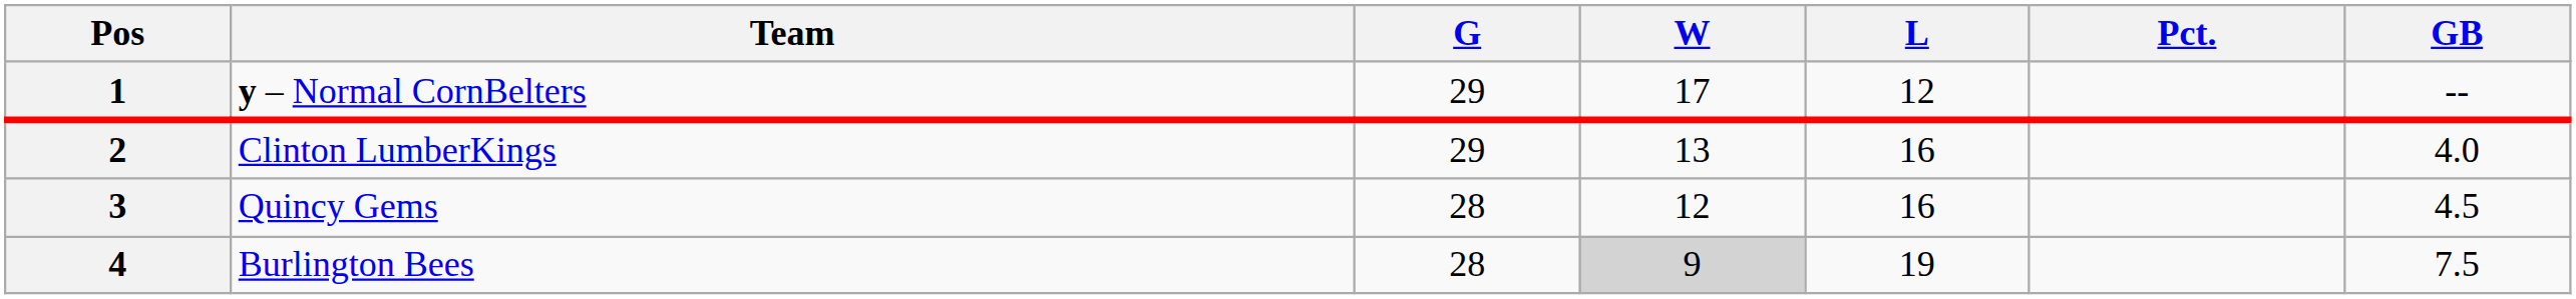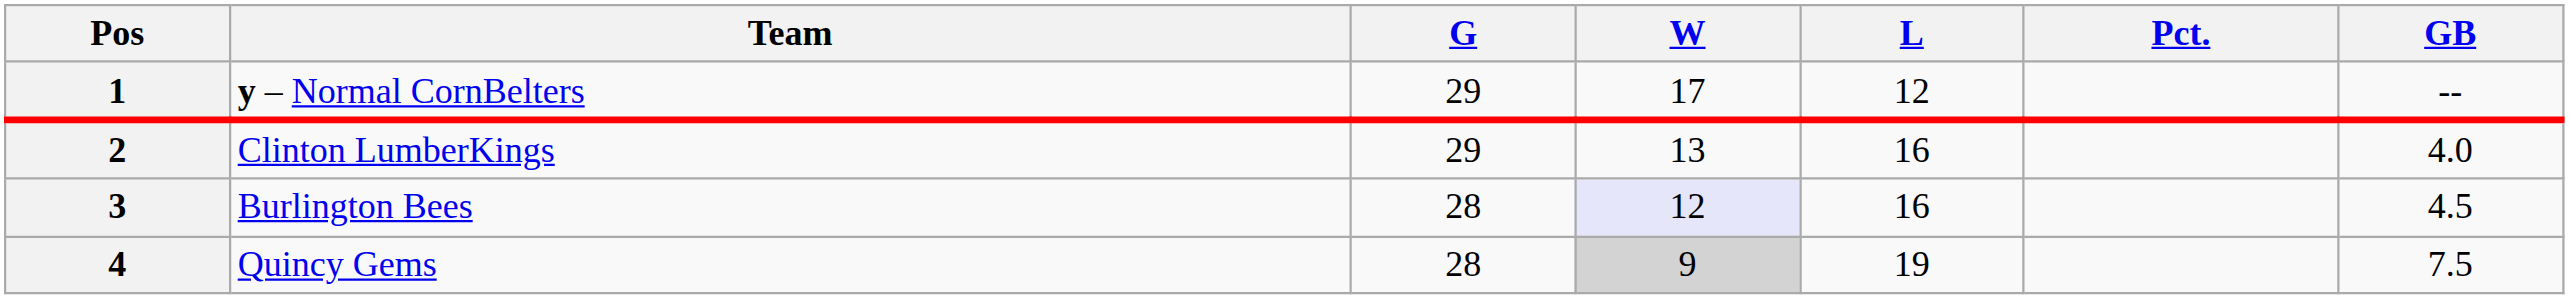 <table class="wikitable plainrowheaders" width="90%" style="text-align:center;">
 <tr>
 <th scope="col" width="5%">Pos</th>
 <th scope="col" width="25%">Team</th>
 <th scope="col" width="5%"><a href='#'>G</a></th>
 <th scope="col" width="5%"><a href='#'>W</a></th>
 <th scope="col" width="5%"><a href='#'>L</a></th>
 <th scope="col" width="7%"><a href='#'>Pct.</a></th>
 <th scope="col" width="5%"><a href='#'>GB</a></th>
 </tr>
 <tr>
 <th>1</th>
 <td style="text-align:left;"><strong>y</strong> – <a href='#'>Normal CornBelters</a></td>
 <td>29</td>
 <td>17</td>
 <td>12</td>
 <td></td>
 <td>--</td>
 </tr>
 <tr>
 </tr>
 <tr |- style="border-top:3px solid red;">
 <th>2</th>
 <td style="text-align:left;"><a href='#'>Clinton LumberKings</a></td>
 <td>29</td>
 <td>13</td>
 <td>16</td>
 <td></td>
 <td>4.0</td>
 </tr>
 <tr>
 <th>3</th>
-<td style="text-align:left;"><a href='#'>Quincy Gems</a></td>
+<td style="text-align:left;"><a href='#'>Burlington Bees</a></td>
 <td>28</td>
-<td>12</td>
+<td style="background: lavender;">12</td>
 <td>16</td>
 <td></td>
 <td>4.5</td>
 </tr>
 <tr>
 <th>4</th>
-<td style="text-align:left;"><a href='#'>Burlington Bees</a></td>
+<td style="text-align:left;"><a href='#'>Quincy Gems</a></td>
 <td>28</td>
 <td style="background: lightgrey;">9</td>
 <td>19</td>
 <td></td>
 <td>7.5</td>
 </tr>
 </table>
